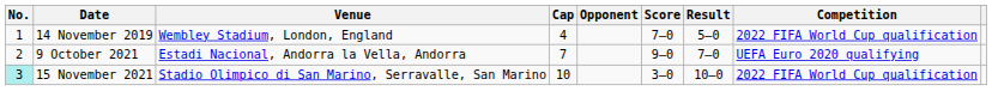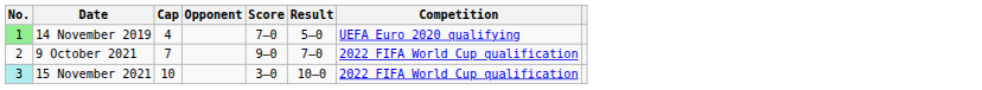 <table class="wikitable sortable">
 <tr>
 <th scope="col">No.</th>
 <th scope="col">Date</th>
-<th scope="col">Venue</th>
 <th scope="col">Cap</th>
 <th scope="col">Opponent</th>
 <th scope="col">Score</th>
 <th scope="col">Result</th>
 <th scope="col">Competition</th>
 <th scope="col" class="unsortable"></th>
 </tr>
 <tr>
-<td style="text-align: center;">1</td>
+<td style="background: lightgreen; text-align: center;">1</td>
 <td>14 November 2019</td>
-<td><a href='#'>Wembley Stadium</a>, London, England</td>
 <td style="text-align: center;">4</td>
 <td></td>
 <td style="text-align: center;">7–0</td>
 <td style="text-align: center;">5–0</td>
-<td><a href='#'>2022 FIFA World Cup qualification</a></td>
+<td><a href='#'>UEFA Euro 2020 qualifying</a></td>
 <td style="text-align: center;"></td>
 </tr>
 <tr>
 <td style="text-align: center;">2</td>
 <td>9 October 2021</td>
-<td><a href='#'>Estadi Nacional</a>, Andorra la Vella, Andorra</td>
 <td style="text-align: center;">7</td>
 <td></td>
 <td style="text-align: center;">9–0</td>
 <td style="text-align: center;">7–0</td>
-<td><a href='#'>UEFA Euro 2020 qualifying</a></td>
+<td><a href='#'>2022 FIFA World Cup qualification</a></td>
 <td style="text-align: center;"></td>
 </tr>
 <tr>
 <td style="background: paleturquoise; text-align: center;">3</td>
 <td>15 November 2021</td>
-<td><a href='#'>Stadio Olimpico di San Marino</a>, Serravalle, San Marino</td>
 <td style="text-align: center;">10</td>
 <td></td>
 <td style="text-align: center;">3–0</td>
 <td style="text-align: center;">10–0</td>
 <td><a href='#'>2022 FIFA World Cup qualification</a></td>
 <td style="text-align: center;"></td>
 </tr>
 </table>
